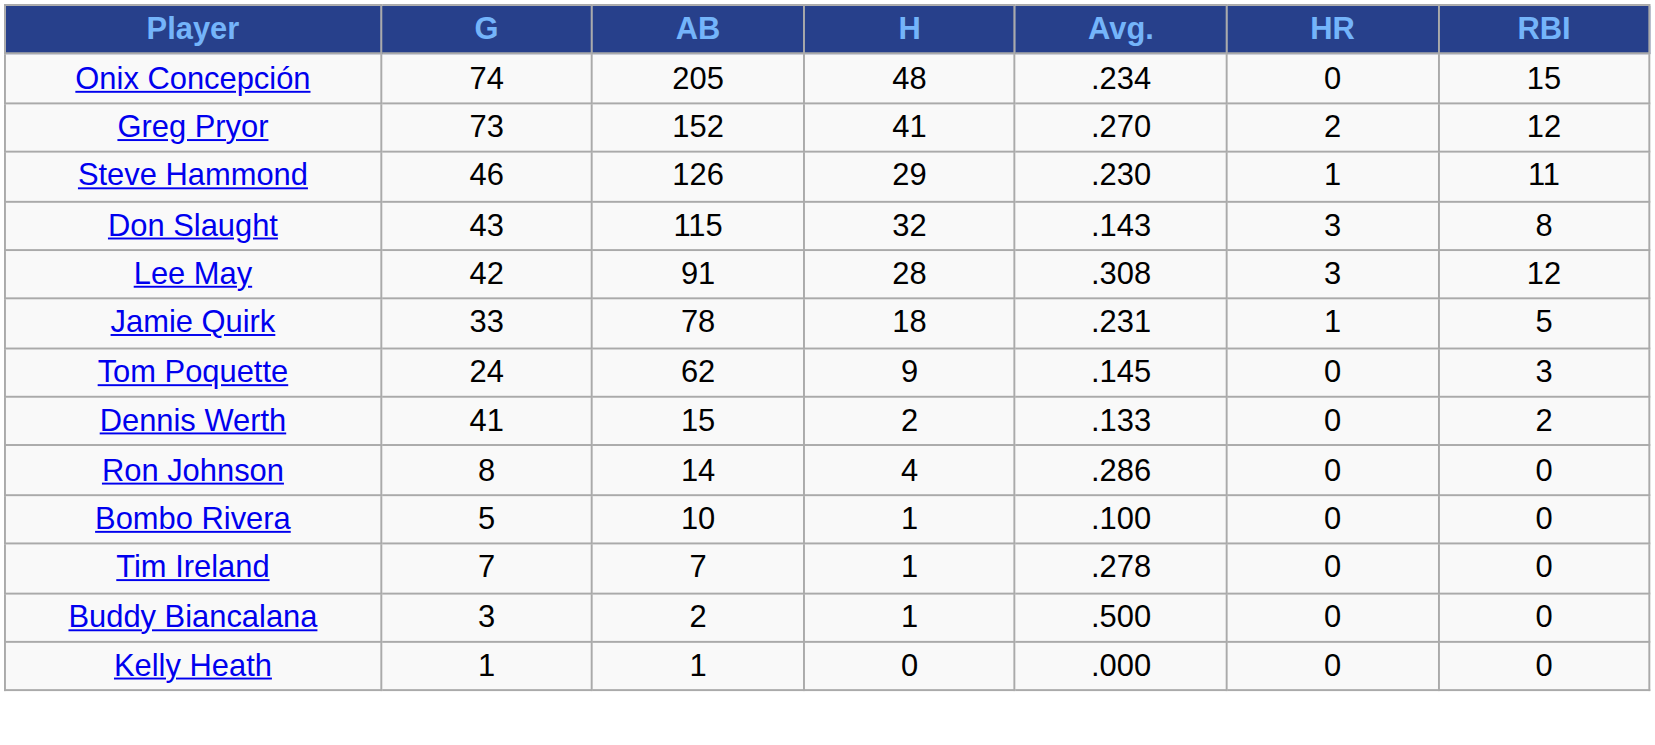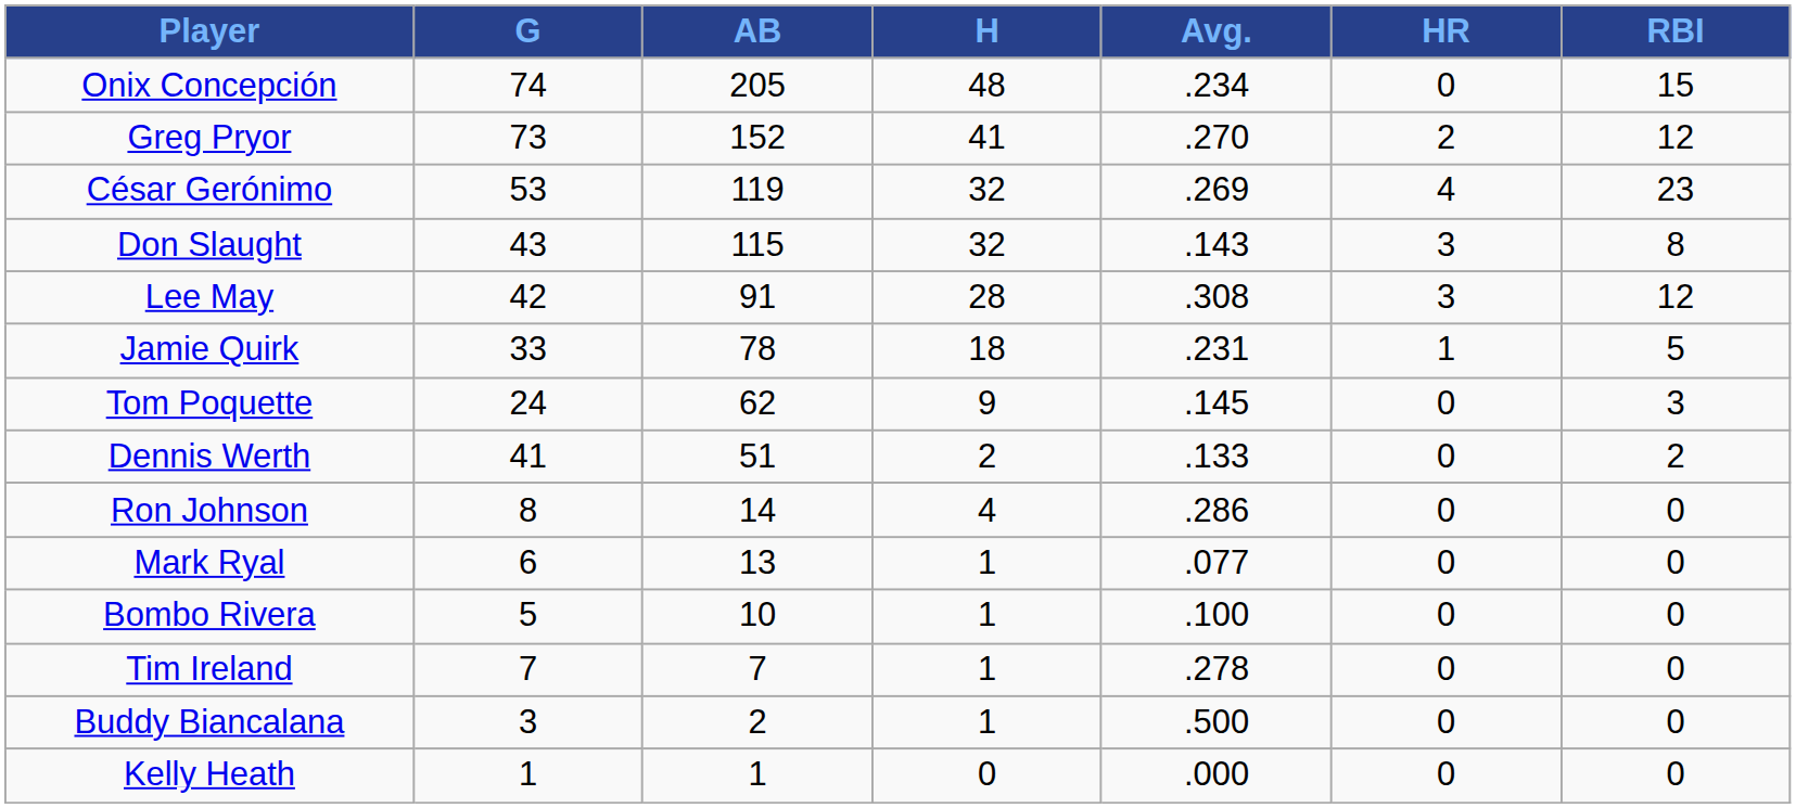 <table class="wikitable sortable">
 <tr>
 <th style="background:#27408B;color:#74B4FA;" width="16%">Player</th>
 <th style="background:#27408B;color:#74B4FA;" width="9%">G</th>
 <th style="background:#27408B;color:#74B4FA;" width="9%">AB</th>
 <th style="background:#27408B;color:#74B4FA;" width="9%">H</th>
 <th style="background:#27408B;color:#74B4FA;" width="9%">Avg.</th>
 <th style="background:#27408B;color:#74B4FA;" width="9%">HR</th>
 <th style="background:#27408B;color:#74B4FA;" width="9%">RBI</th>
 </tr>
 <tr align="center">
 <td><a href='#'>Onix Concepción</a></td>
 <td>74</td>
 <td>205</td>
 <td>48</td>
 <td>.234</td>
 <td>0</td>
 <td>15</td>
 </tr>
 <tr align="center">
 <td><a href='#'>Greg Pryor</a></td>
 <td>73</td>
 <td>152</td>
 <td>41</td>
 <td>.270</td>
 <td>2</td>
 <td>12</td>
 </tr>
-<tr align="center">
-<td><a href='#'>Steve Hammond</a></td>
-<td>46</td>
-<td>126</td>
-<td>29</td>
-<td>.230</td>
-<td>1</td>
-<td>11</td>
+<tr align=center>
+<td><a href='#'>César Gerónimo</a></td>
+<td>53</td>
+<td>119</td>
+<td>32</td>
+<td>.269</td>
+<td>4</td>
+<td>23</td>
 </tr>
 <tr align="center">
 <td><a href='#'>Don Slaught</a></td>
 <td>43</td>
 <td>115</td>
 <td>32</td>
 <td>.143</td>
 <td>3</td>
 <td>8</td>
 </tr>
 <tr align="center">
 <td><a href='#'>Lee May</a></td>
 <td>42</td>
 <td>91</td>
 <td>28</td>
 <td>.308</td>
 <td>3</td>
 <td>12</td>
 </tr>
 <tr align="center">
 <td><a href='#'>Jamie Quirk</a></td>
 <td>33</td>
 <td>78</td>
 <td>18</td>
 <td>.231</td>
 <td>1</td>
 <td>5</td>
 </tr>
 <tr align="center">
 <td><a href='#'>Tom Poquette</a></td>
 <td>24</td>
 <td>62</td>
 <td>9</td>
 <td>.145</td>
 <td>0</td>
 <td>3</td>
 </tr>
 <tr align="center">
 <td><a href='#'>Dennis Werth</a></td>
 <td>41</td>
-<td>15</td>
+<td>51</td>
 <td>2</td>
 <td>.133</td>
 <td>0</td>
 <td>2</td>
 </tr>
 <tr align="center">
 <td><a href='#'>Ron Johnson</a></td>
 <td>8</td>
 <td>14</td>
 <td>4</td>
 <td>.286</td>
+<td>0</td>
+<td>0</td>
+</tr>
+<tr align="center">
+<td><a href='#'>Mark Ryal</a></td>
+<td>6</td>
+<td>13</td>
+<td>1</td>
+<td>.077</td>
 <td>0</td>
 <td>0</td>
 </tr>
 <tr align="center">
 <td><a href='#'>Bombo Rivera</a></td>
 <td>5</td>
 <td>10</td>
 <td>1</td>
 <td>.100</td>
 <td>0</td>
 <td>0</td>
 </tr>
 <tr align="center">
 <td><a href='#'>Tim Ireland</a></td>
 <td>7</td>
 <td>7</td>
 <td>1</td>
 <td>.278</td>
 <td>0</td>
 <td>0</td>
 </tr>
 <tr align="center">
 <td><a href='#'>Buddy Biancalana</a></td>
 <td>3</td>
 <td>2</td>
 <td>1</td>
 <td>.500</td>
 <td>0</td>
 <td>0</td>
 </tr>
 <tr align="center">
 <td><a href='#'>Kelly Heath</a></td>
 <td>1</td>
 <td>1</td>
 <td>0</td>
 <td>.000</td>
 <td>0</td>
 <td>0</td>
 </tr>
 </table>
